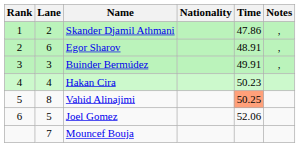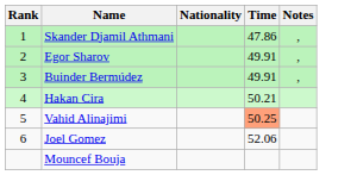 <table class="wikitable sortable" style="text-align:center">
 <tr>
 <th>Rank</th>
-<th>Lane</th>
 <th>Name</th>
 <th>Nationality</th>
 <th>Time</th>
 <th>Notes</th>
 </tr>
 <tr bgcolor=bbf3bb>
 <td>1</td>
-<td>2</td>
 <td align="left"><a href='#'>Skander Djamil Athmani</a></td>
 <td align="left"></td>
 <td>47.86</td>
 <td>, </td>
 </tr>
 <tr bgcolor=bbf3bb>
 <td>2</td>
-<td>6</td>
 <td align="left"><a href='#'>Egor Sharov</a></td>
 <td align="left"></td>
-<td>48.91</td>
+<td>49.91</td>
 <td>, </td>
 </tr>
 <tr bgcolor=bbf3bb>
-<td>3</td>
 <td>3</td>
 <td align="left"><a href='#'>Buinder Bermúdez</a></td>
 <td align="left"></td>
 <td>49.91</td>
 <td>, </td>
 </tr>
 <tr bgcolor=ccf9cc>
 <td>4</td>
-<td>4</td>
 <td align="left"><a href='#'>Hakan Cira</a></td>
 <td align="left"></td>
-<td>50.23</td>
+<td>50.21</td>
 <td></td>
 </tr>
 <tr>
 <td>5</td>
-<td>8</td>
 <td align="left"><a href='#'>Vahid Alinajimi</a></td>
 <td align="left"></td>
 <td style="background: lightsalmon;">50.25</td>
 <td></td>
 </tr>
 <tr>
 <td>6</td>
-<td>5</td>
 <td align="left"><a href='#'>Joel Gomez</a></td>
 <td align="left"></td>
 <td>52.06</td>
 <td></td>
 </tr>
 <tr>
 <td></td>
-<td>7</td>
 <td align="left"><a href='#'>Mouncef Bouja</a></td>
 <td align="left"></td>
 <td></td>
 <td></td>
 </tr>
 </table>
